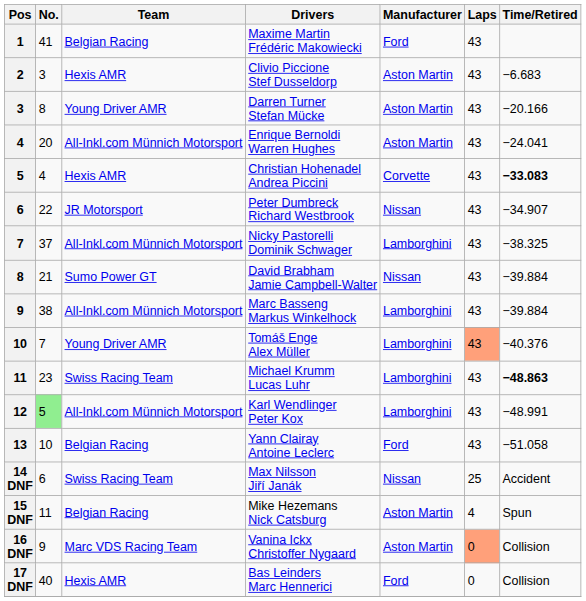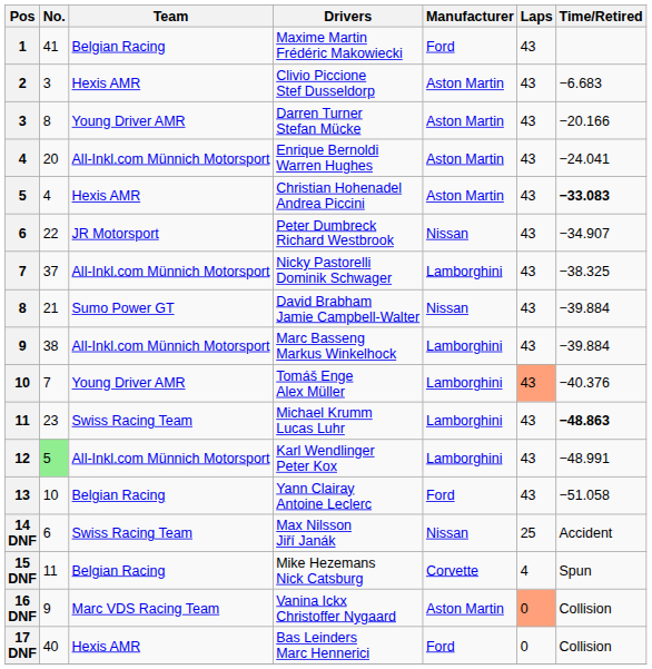 <table class="wikitable" style="font-size: 95%;">
 <tr>
 <th>Pos</th>
 <th>No.</th>
 <th>Team</th>
 <th>Drivers</th>
 <th>Manufacturer</th>
 <th>Laps</th>
 <th>Time/Retired</th>
 </tr>
 <tr>
 <th>1</th>
 <td>41</td>
 <td> <a href='#'>Belgian Racing</a></td>
 <td> <a href='#'>Maxime Martin</a><br> <a href='#'>Frédéric Makowiecki</a></td>
 <td><a href='#'>Ford</a></td>
 <td>43</td>
 <td></td>
 </tr>
 <tr>
 <th>2</th>
 <td>3</td>
 <td> <a href='#'>Hexis AMR</a></td>
 <td> <a href='#'>Clivio Piccione</a><br> <a href='#'>Stef Dusseldorp</a></td>
 <td><a href='#'>Aston Martin</a></td>
 <td>43</td>
 <td>−6.683</td>
 </tr>
 <tr>
 <th>3</th>
 <td>8</td>
 <td> <a href='#'>Young Driver AMR</a></td>
 <td> <a href='#'>Darren Turner</a><br> <a href='#'>Stefan Mücke</a></td>
 <td><a href='#'>Aston Martin</a></td>
 <td>43</td>
 <td>−20.166</td>
 </tr>
 <tr>
 <th>4</th>
 <td>20</td>
 <td> <a href='#'>All-Inkl.com Münnich Motorsport</a></td>
 <td> <a href='#'>Enrique Bernoldi</a><br> <a href='#'>Warren Hughes</a></td>
 <td><a href='#'>Aston Martin</a></td>
 <td>43</td>
 <td>−24.041</td>
 </tr>
 <tr>
 <th>5</th>
 <td>4</td>
 <td> <a href='#'>Hexis AMR</a></td>
 <td> <a href='#'>Christian Hohenadel</a><br> <a href='#'>Andrea Piccini</a></td>
-<td><a href='#'>Corvette</a></td>
+<td><a href='#'>Aston Martin</a></td>
 <td>43</td>
 <td><strong>−33.083</strong></td>
 </tr>
 <tr>
 <th>6</th>
 <td>22</td>
 <td> <a href='#'>JR Motorsport</a></td>
 <td> <a href='#'>Peter Dumbreck</a><br> <a href='#'>Richard Westbrook</a></td>
 <td><a href='#'>Nissan</a></td>
 <td>43</td>
 <td>−34.907</td>
 </tr>
 <tr>
 <th>7</th>
 <td>37</td>
 <td> <a href='#'>All-Inkl.com Münnich Motorsport</a></td>
 <td> <a href='#'>Nicky Pastorelli</a><br> <a href='#'>Dominik Schwager</a></td>
 <td><a href='#'>Lamborghini</a></td>
 <td>43</td>
 <td>−38.325</td>
 </tr>
 <tr>
 <th>8</th>
 <td>21</td>
 <td> <a href='#'>Sumo Power GT</a></td>
 <td> <a href='#'>David Brabham</a><br> <a href='#'>Jamie Campbell-Walter</a></td>
 <td><a href='#'>Nissan</a></td>
 <td>43</td>
 <td>−39.884</td>
 </tr>
 <tr>
 <th>9</th>
 <td>38</td>
 <td> <a href='#'>All-Inkl.com Münnich Motorsport</a></td>
 <td> <a href='#'>Marc Basseng</a><br> <a href='#'>Markus Winkelhock</a></td>
 <td><a href='#'>Lamborghini</a></td>
 <td>43</td>
 <td>−39.884</td>
 </tr>
 <tr>
 <th>10</th>
 <td>7</td>
 <td> <a href='#'>Young Driver AMR</a></td>
 <td> <a href='#'>Tomáš Enge</a><br> <a href='#'>Alex Müller</a></td>
 <td><a href='#'>Lamborghini</a></td>
 <td style="background: lightsalmon;">43</td>
 <td>−40.376</td>
 </tr>
 <tr>
 <th>11</th>
 <td>23</td>
 <td> <a href='#'>Swiss Racing Team</a></td>
 <td> <a href='#'>Michael Krumm</a><br> <a href='#'>Lucas Luhr</a></td>
 <td><a href='#'>Lamborghini</a></td>
 <td>43</td>
 <td><strong>−48.863</strong></td>
 </tr>
 <tr>
 <th>12</th>
 <td style="background: lightgreen;">5</td>
 <td> <a href='#'>All-Inkl.com Münnich Motorsport</a></td>
 <td> <a href='#'>Karl Wendlinger</a><br> <a href='#'>Peter Kox</a></td>
 <td><a href='#'>Lamborghini</a></td>
 <td>43</td>
 <td>−48.991</td>
 </tr>
 <tr>
 <th>13</th>
 <td>10</td>
 <td> <a href='#'>Belgian Racing</a></td>
 <td> <a href='#'>Yann Clairay</a><br> <a href='#'>Antoine Leclerc</a></td>
 <td><a href='#'>Ford</a></td>
 <td>43</td>
 <td>−51.058</td>
 </tr>
 <tr>
 <th>14<br>DNF</th>
 <td>6</td>
 <td> <a href='#'>Swiss Racing Team</a></td>
 <td> <a href='#'>Max Nilsson</a><br> <a href='#'>Jiří Janák</a></td>
 <td><a href='#'>Nissan</a></td>
 <td>25</td>
 <td>Accident</td>
 </tr>
 <tr>
 <th>15<br>DNF</th>
 <td>11</td>
 <td> <a href='#'>Belgian Racing</a></td>
 <td> Mike Hezemans<br> <a href='#'>Nick Catsburg</a></td>
-<td><a href='#'>Aston Martin</a></td>
+<td><a href='#'>Corvette</a></td>
 <td>4</td>
 <td>Spun</td>
 </tr>
 <tr>
 <th>16<br>DNF</th>
 <td>9</td>
 <td> <a href='#'>Marc VDS Racing Team</a></td>
 <td> <a href='#'>Vanina Ickx</a><br> <a href='#'>Christoffer Nygaard</a></td>
 <td><a href='#'>Aston Martin</a></td>
 <td style="background: lightsalmon;">0</td>
 <td>Collision</td>
 </tr>
 <tr>
 <th>17<br>DNF</th>
 <td>40</td>
 <td> <a href='#'>Hexis AMR</a></td>
 <td> <a href='#'>Bas Leinders</a><br> <a href='#'>Marc Hennerici</a></td>
 <td><a href='#'>Ford</a></td>
 <td>0</td>
 <td>Collision</td>
 </tr>
 <tr>
 </tr>
 </table>
